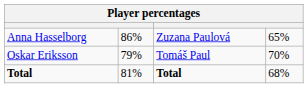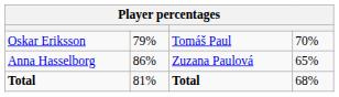 <table class="wikitable">
 <tr>
 <th colspan=4 width=400>Player percentages</th>
 </tr>
 <tr>
 <th colspan=2 width=200 style="white-space:nowrap;"></th>
 <th colspan=2 width=200 style="white-space:nowrap;"></th>
 </tr>
 <tr>
+<td><a href='#'>Oskar Eriksson</a></td>
+<td>79%</td>
+<td><a href='#'>Tomáš Paul</a></td>
+<td>70%</td>
+</tr>
+<tr>
 <td><a href='#'>Anna Hasselborg</a></td>
 <td>86%</td>
 <td><a href='#'>Zuzana Paulová</a></td>
 <td>65%</td>
-</tr>
-<tr>
-<td><a href='#'>Oskar Eriksson</a></td>
-<td>79%</td>
-<td><a href='#'>Tomáš Paul</a></td>
-<td>70%</td>
 </tr>
 <tr>
 <td><strong>Total</strong></td>
 <td>81%</td>
 <td><strong>Total</strong></td>
 <td>68%</td>
 </tr>
 </table>
